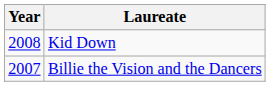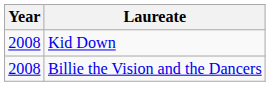 <table class="wikitable">
 <tr>
 <th>Year</th>
 <th>Laureate</th>
 </tr>
 <tr>
 <td><a href='#'>2008</a></td>
 <td><a href='#'>Kid Down</a></td>
 </tr>
 <tr>
-<td><a href='#'>2007</a></td>
+<td><a href='#'>2008</a></td>
 <td><a href='#'>Billie the Vision and the Dancers</a></td>
 </tr>
 </table>
